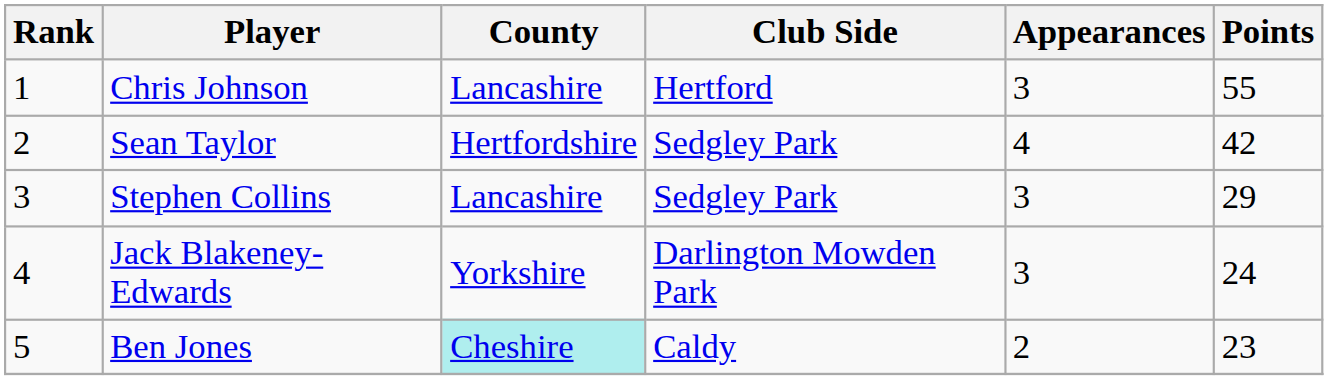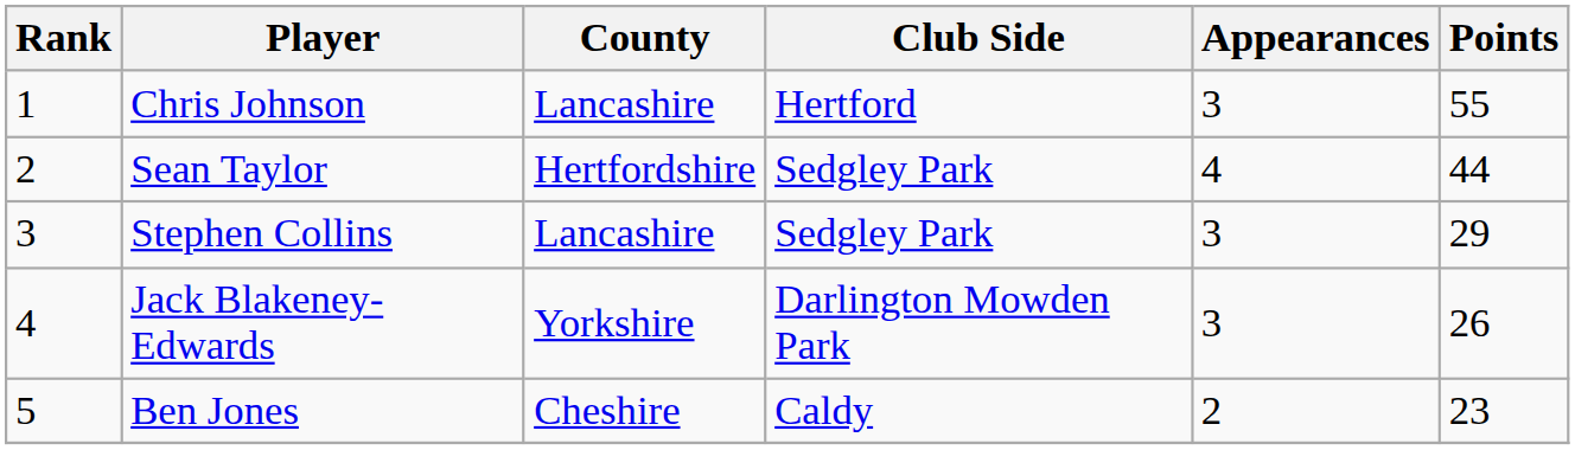 <table class="wikitable">
 <tr>
 <th>Rank</th>
 <th>Player</th>
 <th>County</th>
 <th>Club Side</th>
 <th>Appearances</th>
 <th>Points</th>
 </tr>
 <tr>
 <td>1</td>
 <td> <a href='#'>Chris Johnson</a></td>
 <td><a href='#'>Lancashire</a></td>
 <td><a href='#'>Hertford</a></td>
 <td>3</td>
 <td>55</td>
 </tr>
 <tr>
 <td>2</td>
 <td> <a href='#'>Sean Taylor</a></td>
 <td><a href='#'>Hertfordshire</a></td>
 <td><a href='#'>Sedgley Park</a></td>
 <td>4</td>
-<td>42</td>
+<td>44</td>
 </tr>
 <tr>
 <td>3</td>
 <td> <a href='#'>Stephen Collins</a></td>
 <td><a href='#'>Lancashire</a></td>
 <td><a href='#'>Sedgley Park</a></td>
 <td>3</td>
 <td>29</td>
 </tr>
 <tr>
 <td>4</td>
 <td> <a href='#'>Jack Blakeney-Edwards</a></td>
 <td><a href='#'>Yorkshire</a></td>
 <td><a href='#'>Darlington Mowden Park</a></td>
 <td>3</td>
-<td>24</td>
+<td>26</td>
 </tr>
 <tr>
 <td>5</td>
 <td> <a href='#'>Ben Jones</a></td>
-<td style="background: paleturquoise;"><a href='#'>Cheshire</a></td>
+<td><a href='#'>Cheshire</a></td>
 <td><a href='#'>Caldy</a></td>
 <td>2</td>
 <td>23</td>
 </tr>
 <tr>
 </tr>
 </table>
